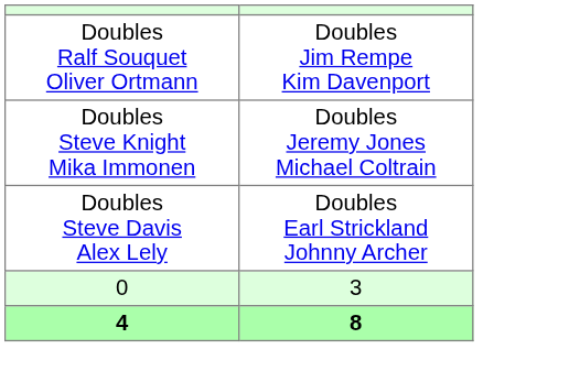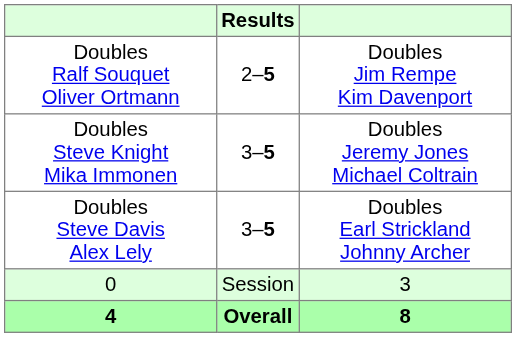 <table border="1" cellpadding="3" style="border-collapse: collapse;">
 <tr bgcolor="#ddffdd">
 <th width="160"></th>
+<th>Results</th>
 <th width="160"></th>
 </tr>
 <tr>
 <td align="center">Doubles<br><a href='#'>Ralf Souquet</a><br><a href='#'>Oliver Ortmann</a></td>
+<td align="center">2–<strong>5</strong></td>
 <td align="center">Doubles<br><a href='#'>Jim Rempe</a><br><a href='#'>Kim Davenport</a></td>
 </tr>
 <tr>
 <td align="center">Doubles<br><a href='#'>Steve Knight</a><br><a href='#'>Mika Immonen</a></td>
+<td align="center">3–<strong>5</strong></td>
 <td align="center">Doubles<br><a href='#'>Jeremy Jones</a><br><a href='#'>Michael Coltrain</a></td>
 </tr>
 <tr>
 <td align="center">Doubles<br><a href='#'>Steve Davis</a><br><a href='#'>Alex Lely</a></td>
+<td align="center">3–<strong>5</strong></td>
 <td align="center">Doubles<br><a href='#'>Earl Strickland</a><br><a href='#'>Johnny Archer</a></td>
 </tr>
 <tr bgcolor="#ddffdd">
 <td align="center">0</td>
+<td align="center">Session</td>
 <td align="center">3</td>
 </tr>
 <tr bgcolor="#aaffaa">
 <th align="center">4</th>
+<th align="center">Overall</th>
 <th align="center">8</th>
 </tr>
 </table>
